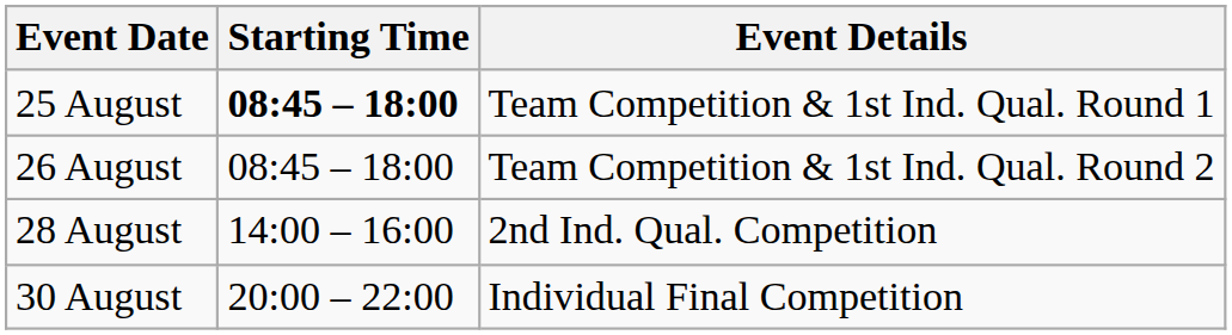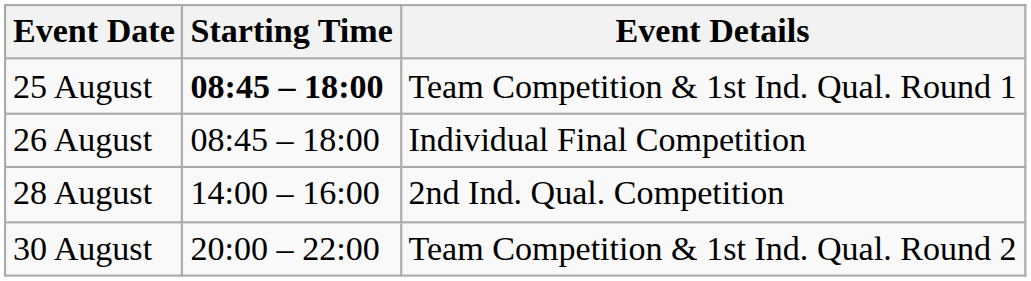 <table class="wikitable">
 <tr>
 <th>Event Date</th>
 <th>Starting Time</th>
 <th>Event Details</th>
 </tr>
 <tr>
 <td>25 August</td>
 <td><strong>08:45 – 18:00</strong></td>
 <td>Team Competition & 1st Ind. Qual. Round 1</td>
 </tr>
 <tr>
 <td>26 August</td>
 <td>08:45 – 18:00</td>
-<td>Team Competition & 1st Ind. Qual. Round 2</td>
+<td>Individual Final Competition</td>
 </tr>
 <tr>
 <td>28 August</td>
 <td>14:00 – 16:00</td>
 <td>2nd Ind. Qual. Competition</td>
 </tr>
 <tr>
 <td>30 August</td>
 <td>20:00 – 22:00</td>
-<td>Individual Final Competition</td>
+<td>Team Competition & 1st Ind. Qual. Round 2</td>
 </tr>
 </table>
